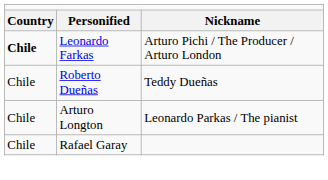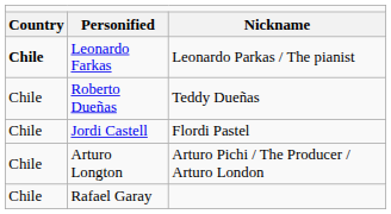 <table class=wikitable width=400px>
 <tr>
 <td colspan=3></td>
 </tr>
 <tr>
 <th>Country</th>
 <th>Personified</th>
 <th>Nickname</th>
 </tr>
 <tr>
 <td><strong>Chile</strong></td>
 <td><a href='#'>Leonardo Farkas</a></td>
-<td>Arturo Pichi / The Producer / Arturo London</td>
+<td>Leonardo Parkas / The pianist</td>
 </tr>
 <tr>
 <td>Chile</td>
 <td><a href='#'>Roberto Dueñas</a></td>
 <td>Teddy Dueñas</td>
 </tr>
 <tr>
 <td>Chile</td>
+<td><a href='#'>Jordi Castell</a></td>
+<td>Flordi Pastel</td>
+</tr>
+<tr>
+<td>Chile</td>
 <td>Arturo Longton</td>
-<td>Leonardo Parkas / The pianist</td>
+<td>Arturo Pichi / The Producer / Arturo London</td>
 </tr>
 <tr>
 <td>Chile</td>
 <td>Rafael Garay</td>
 <td></td>
 </tr>
 </table>
